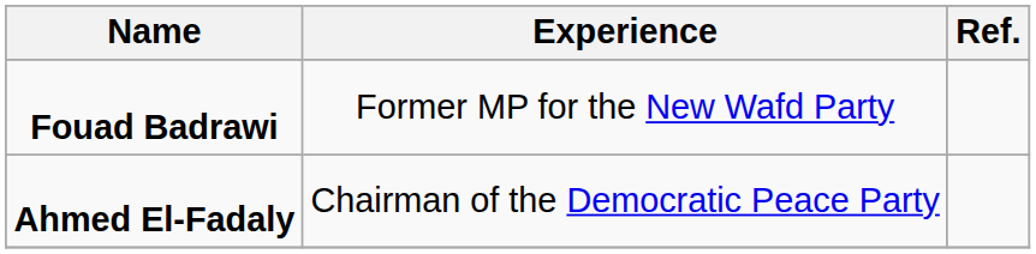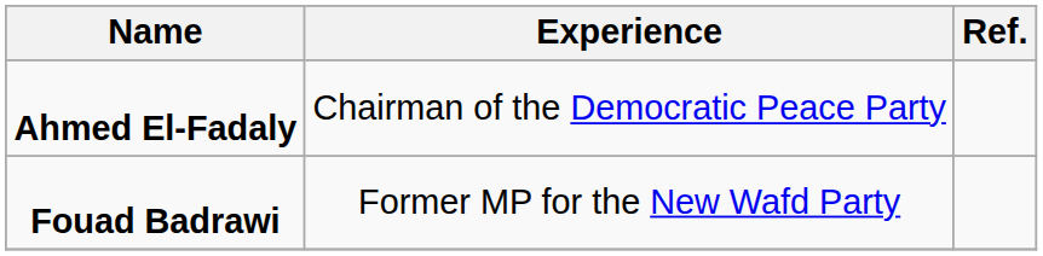 <table class="wikitable sortable" style="text-align:center;">
 <tr>
 <th scope="col">Name</th>
 <th scope="col" class="unsortable">Experience</th>
 <th scope="col">Ref.</th>
 </tr>
 <tr>
+<td><br><strong>Ahmed El-Fadaly</strong></td>
+<td>Chairman of the <a href='#'>Democratic Peace Party</a></td>
+<td></td>
+</tr>
+<tr>
 <td scope="row" data-sort-value="Badrawi, Fouad"><br><strong>Fouad Badrawi</strong></td>
 <td>Former MP for the <a href='#'>New Wafd Party</a></td>
 <td></td>
 </tr>
 <tr>
-<td><br><strong>Ahmed El-Fadaly</strong></td>
-<td>Chairman of the <a href='#'>Democratic Peace Party</a></td>
-<td></td>
-</tr>
-<tr>
 </tr>
 </table>
